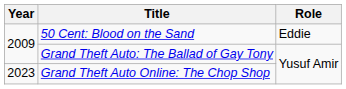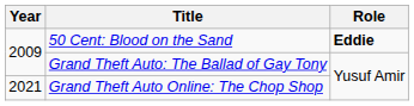 <table class="wikitable sortable">
 <tr>
 <th>Year</th>
 <th>Title</th>
 <th>Role</th>
 </tr>
 <tr>
 <td rowspan=2>2009</td>
 <td><em><a href='#'>50 Cent: Blood on the Sand</a></em></td>
-<td>Eddie</td>
+<td><strong>Eddie</strong></td>
 </tr>
 <tr>
 <td><em><a href='#'>Grand Theft Auto: The Ballad of Gay Tony</a></em></td>
 <td rowspan=2>Yusuf Amir</td>
 </tr>
 <tr>
-<td>2023</td>
+<td>2021</td>
 <td><em><a href='#'>Grand Theft Auto Online: The Chop Shop</a></em></td>
 </tr>
 </table>
